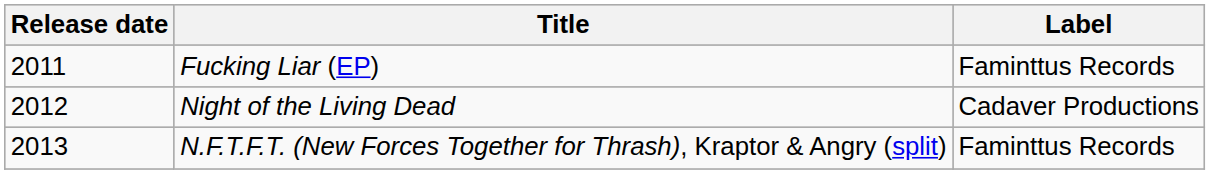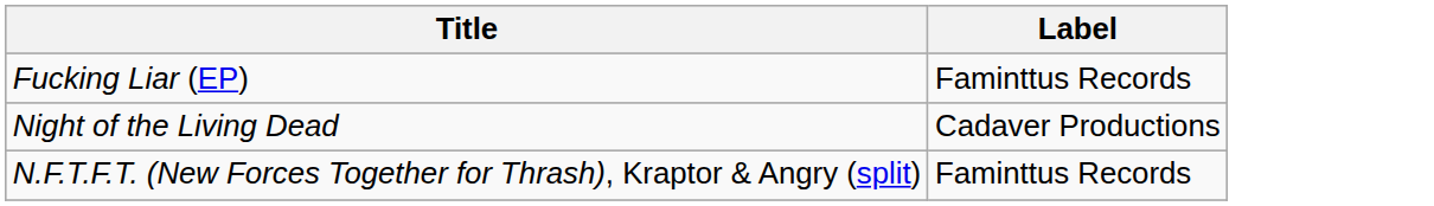 <table class="wikitable">
 <tr>
-<th>Release date</th>
 <th>Title</th>
 <th>Label</th>
 </tr>
 <tr>
-<td>2011</td>
 <td><em>Fucking Liar</em> (<a href='#'>EP</a>)</td>
 <td>Faminttus Records</td>
 </tr>
 <tr>
-<td>2012</td>
 <td><em>Night of the Living Dead</em></td>
 <td>Cadaver Productions</td>
 </tr>
 <tr>
-<td>2013</td>
 <td><em>N.F.T.F.T. (New Forces Together for Thrash)</em>, Kraptor & Angry (<a href='#'>split</a>)</td>
 <td>Faminttus Records</td>
 </tr>
 </table>
